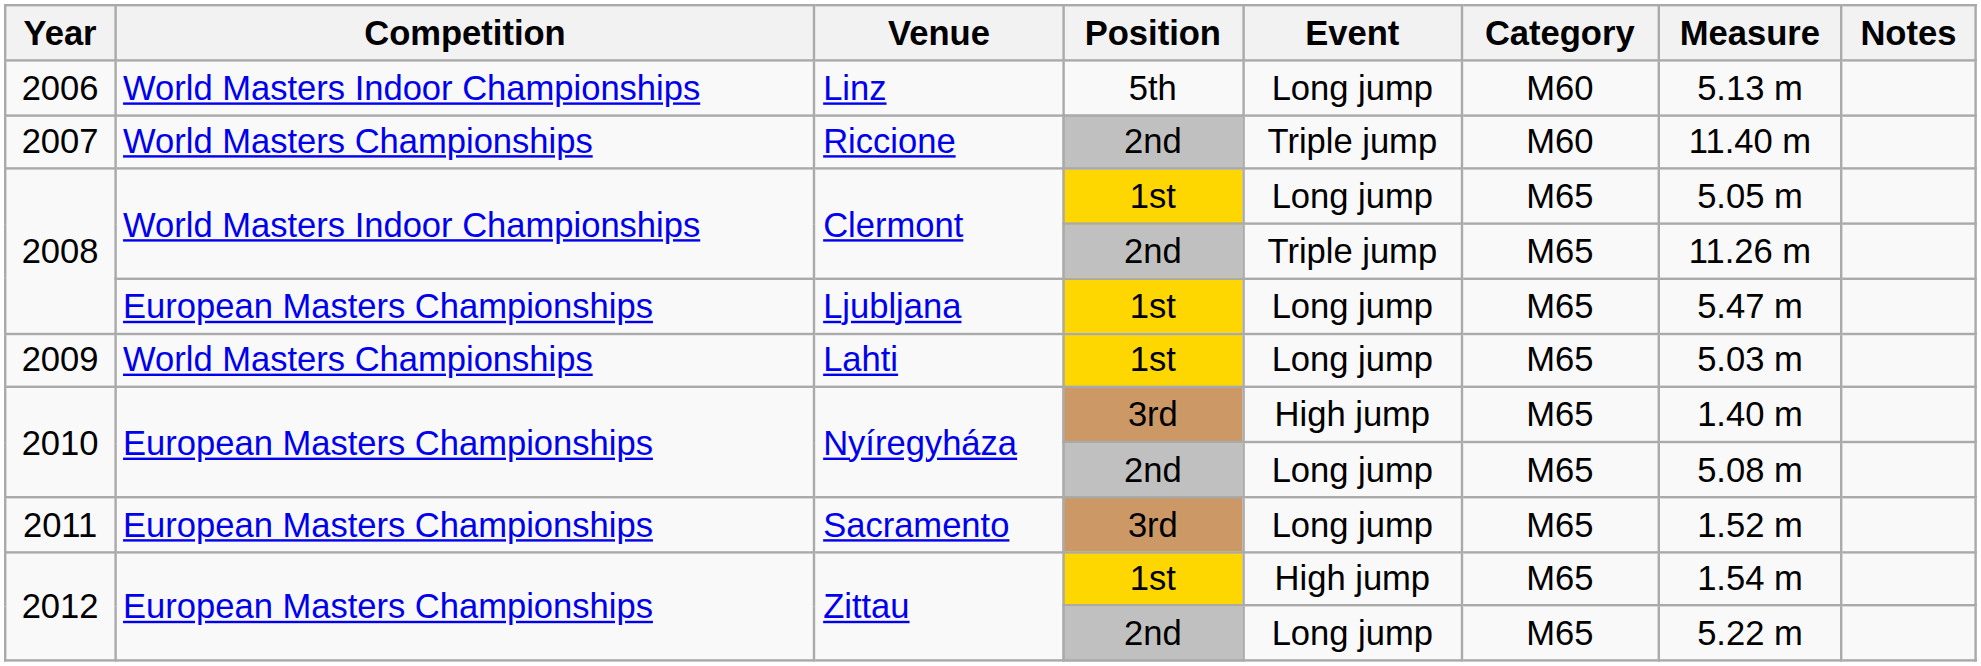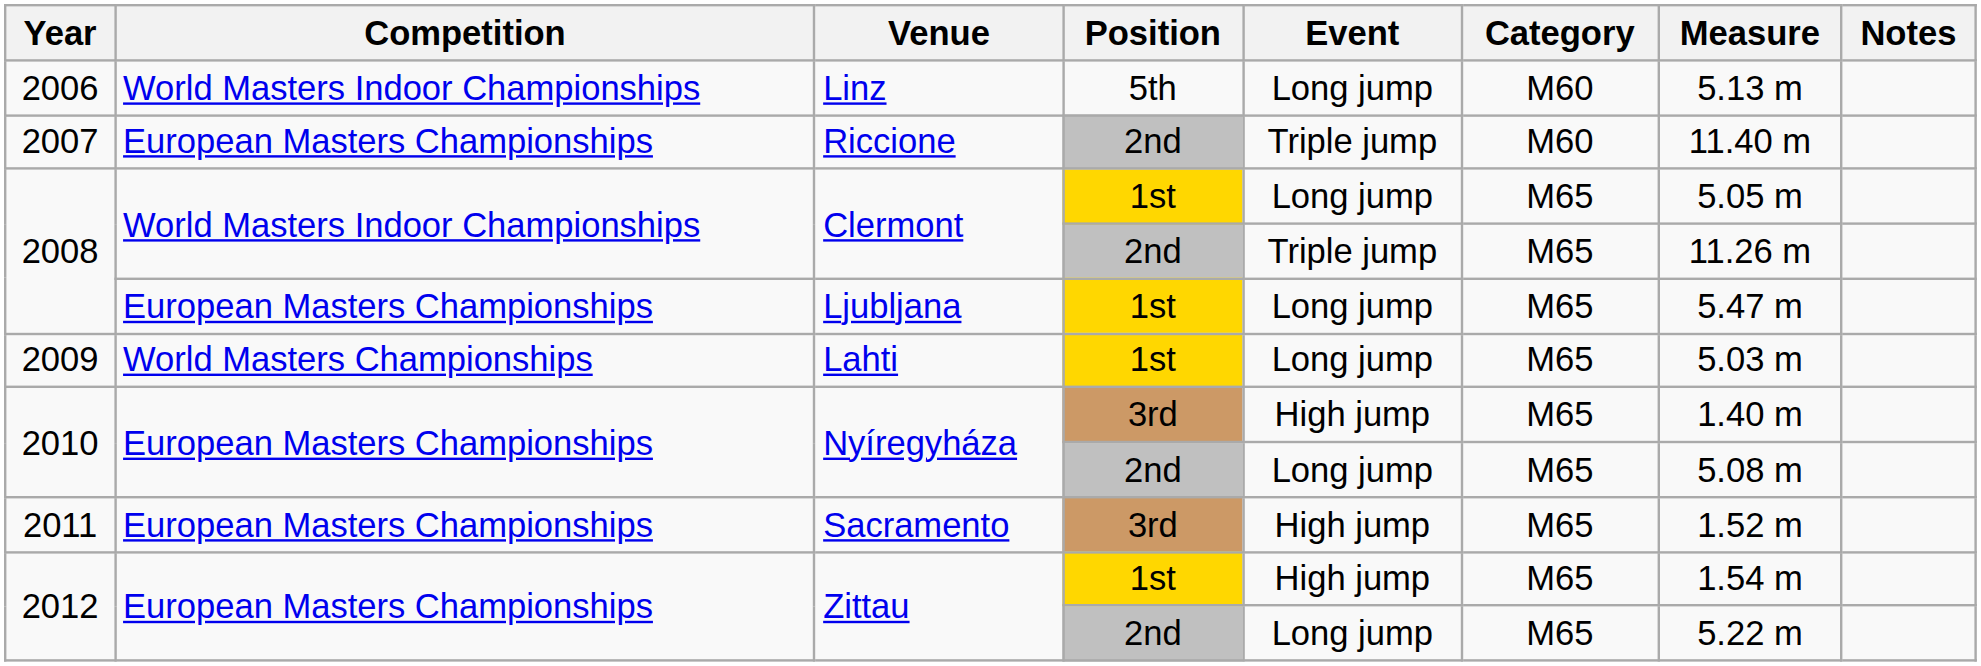 <table class="wikitable" width=65% style="font-size:90%; text-align:center;">
 <tr>
 <th>Year</th>
 <th>Competition</th>
 <th>Venue</th>
 <th>Position</th>
 <th>Event</th>
 <th>Category</th>
 <th>Measure</th>
 <th>Notes</th>
 </tr>
 <tr>
 <td rowspan=1>2006</td>
 <td rowspan=1 align=left><a href='#'>World Masters Indoor Championships</a></td>
 <td rowspan=1 align=left> <a href='#'>Linz</a></td>
 <td>5th</td>
 <td>Long jump</td>
 <td>M60</td>
 <td>5.13 m</td>
 <td></td>
 </tr>
 <tr>
 <td rowspan=1>2007</td>
-<td align=left><a href='#'>World Masters Championships</a></td>
+<td rowspan=1 align=left><a href='#'>European Masters Championships</a></td>
 <td align=left> <a href='#'>Riccione</a></td>
 <td bgcolor=silver>2nd</td>
 <td>Triple jump</td>
 <td>M60</td>
 <td>11.40 m</td>
 <td></td>
 </tr>
 <tr>
 <td rowspan=3>2008</td>
 <td rowspan=2 align=left><a href='#'>World Masters Indoor Championships</a></td>
 <td rowspan=2 align=left> <a href='#'>Clermont</a></td>
 <td bgcolor=gold>1st</td>
 <td>Long jump</td>
 <td>M65</td>
 <td>5.05 m</td>
 <td></td>
 </tr>
 <tr>
 <td bgcolor=silver>2nd</td>
 <td>Triple jump</td>
 <td>M65</td>
 <td>11.26 m</td>
 <td></td>
 </tr>
 <tr>
 <td rowspan=1 align=left><a href='#'>European Masters Championships</a></td>
 <td rowspan=1 align=left> <a href='#'>Ljubljana</a></td>
 <td bgcolor=gold>1st</td>
 <td>Long jump</td>
 <td>M65</td>
 <td>5.47 m</td>
 <td></td>
 </tr>
 <tr>
 <td rowspan=1>2009</td>
 <td align=left><a href='#'>World Masters Championships</a></td>
 <td align=left> <a href='#'>Lahti</a></td>
 <td bgcolor=gold>1st</td>
 <td>Long jump</td>
 <td>M65</td>
 <td>5.03 m</td>
 <td></td>
 </tr>
 <tr>
 <td rowspan=2>2010</td>
 <td rowspan=2 align=left><a href='#'>European Masters Championships</a></td>
 <td rowspan=2 align=left> <a href='#'>Nyíregyháza</a></td>
 <td bgcolor=cc9966>3rd</td>
 <td>High jump</td>
 <td>M65</td>
 <td>1.40 m</td>
 <td></td>
 </tr>
 <tr>
 <td bgcolor=silver>2nd</td>
 <td>Long jump</td>
 <td>M65</td>
 <td>5.08 m</td>
 <td></td>
 </tr>
 <tr>
 <td rowspan=1>2011</td>
 <td rowspan=1 align=left><a href='#'>European Masters Championships</a></td>
 <td align=left> <a href='#'>Sacramento</a></td>
 <td bgcolor=cc9966>3rd</td>
-<td>Long jump</td>
+<td>High jump</td>
 <td>M65</td>
 <td>1.52 m</td>
 <td></td>
 </tr>
 <tr>
 <td rowspan=2>2012</td>
 <td rowspan=2 align=left><a href='#'>European Masters Championships</a></td>
 <td rowspan=2 align=left> <a href='#'>Zittau</a></td>
 <td bgcolor=gold>1st</td>
 <td>High jump</td>
 <td>M65</td>
 <td>1.54 m</td>
 <td></td>
 </tr>
 <tr>
 <td bgcolor=silver>2nd</td>
 <td>Long jump</td>
 <td>M65</td>
 <td>5.22 m</td>
 <td></td>
 </tr>
 </table>
